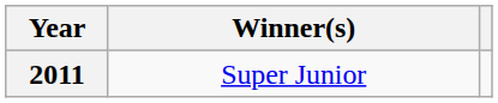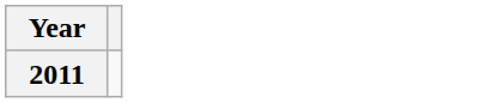 <table class="wikitable plainrowheaders" style="text-align: center">
 <tr>
 <th scope="col" width="50">Year</th>
-<th scope="col" width="200">Winner(s)</th>
 <th scope="col"></th>
 </tr>
 <tr>
 <th scope="row" style="text-align:center;">2011</th>
-<td><a href='#'>Super Junior</a></td>
 <td></td>
 </tr>
 </table>
